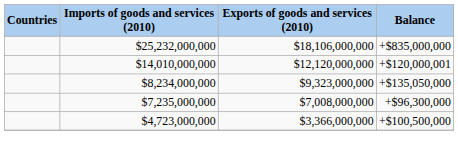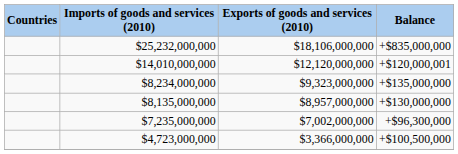 <table class="wikitable sortable" align="center">
 <tr>
 <th style="background: #ABCDEF;">Countries<br></th>
 <th style="background: #ABCDEF;">Imports of goods and services (2010)</th>
 <th style="background: #ABCDEF;">Exports of goods and services (2010)</th>
 <th style="background: #ABCDEF;">Balance</th>
 </tr>
 <tr>
 <td style="text-align:left;"></td>
 <td align="right">$25,232,000,000</td>
 <td align="right">$18,106,000,000</td>
 <td align="right">+$835,000,000</td>
 </tr>
 <tr>
 <td style="text-align:left;"></td>
 <td align="right">$14,010,000,000</td>
 <td align="right">$12,120,000,000</td>
 <td align="right">+$120,000,001</td>
 </tr>
 <tr>
 <td style="text-align:left;"></td>
 <td align="right">$8,234,000,000</td>
 <td align="right">$9,323,000,000</td>
-<td align="right">+$135,050,000</td>
+<td align="right">+$135,000,000</td>
+</tr>
+<tr>
+<td style="text-align:left;"></td>
+<td align="right">$8,135,000,000</td>
+<td align="right">$8,957,000,000</td>
+<td align="right">+$130,000,000</td>
 </tr>
 <tr>
 <td style="text-align:left;"></td>
 <td align="right">$7,235,000,000</td>
-<td align="right">$7,008,000,000</td>
+<td align="right">$7,002,000,000</td>
 <td align="right">+$96,300,000</td>
 </tr>
 <tr>
 <td style="text-align:left;"></td>
 <td align="right">$4,723,000,000</td>
 <td align="right">$3,366,000,000</td>
 <td align="right">+$100,500,000</td>
 </tr>
 <tr>
 </tr>
 </table>
